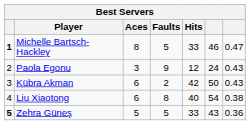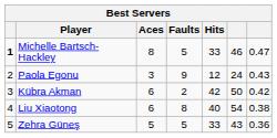 <table class="wikitable sortable" style=font-size:90%>
 <tr>
 <th colspan=7>Best Servers</th>
 </tr>
 <tr>
 <th></th>
 <th width=158>Player</th>
 <th width=20>Aces</th>
 <th width=20>Faults</th>
 <th width=20>Hits</th>
 <th width=20></th>
 <th width=20></th>
 </tr>
 <tr>
 <td><strong>1</strong></td>
 <td> <a href='#'>Michelle Bartsch-Hackley</a></td>
 <td align=center>8</td>
 <td align=center>5</td>
 <td align=center>33</td>
 <td align=center>46</td>
 <td align=center>0.47</td>
 </tr>
 <tr>
 <td>2</td>
 <td> <a href='#'>Paola Egonu</a></td>
 <td align=center>3</td>
 <td align=center>9</td>
 <td align=center>12</td>
 <td align=center>24</td>
 <td align=center>0.43</td>
 </tr>
 <tr>
 <td>3</td>
 <td> <a href='#'>Kübra Akman</a></td>
 <td align=center>6</td>
 <td align=center>2</td>
 <td align=center>42</td>
 <td align=center>50</td>
-<td align=center>0.43</td>
+<td align=center>0.42</td>
 </tr>
 <tr>
 <td>4</td>
 <td> <a href='#'>Liu Xiaotong</a></td>
 <td align=center>6</td>
 <td align=center>8</td>
 <td align=center>40</td>
 <td align=center>54</td>
 <td align=center>0.38</td>
 </tr>
 <tr>
-<td><strong>5</strong></td>
+<td>5</td>
 <td> <a href='#'>Zehra Güneş</a></td>
 <td align=center>5</td>
 <td align=center>5</td>
 <td align=center>33</td>
 <td align=center>43</td>
 <td align=center>0.36</td>
 </tr>
 </table>
